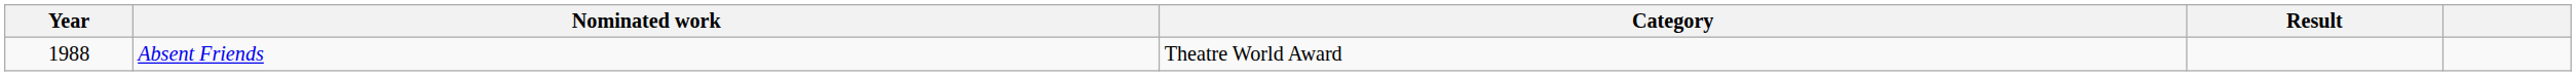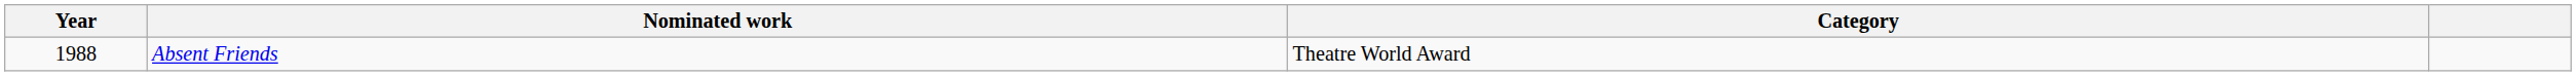 <table class="wikitable" style="width:100%;">
 <tr>
 <th width=5%>Year</th>
 <th style="width:40%;">Nominated work</th>
 <th style="width:40%;">Category</th>
-<th style="width:10%;">Result</th>
 <th width=5%></th>
 </tr>
 <tr>
 <td style="text-align:center;">1988</td>
 <td style="text-align:left;"><em><a href='#'>Absent Friends</a></em></td>
 <td>Theatre World Award</td>
-<td></td>
 <td style="text-align:center;"></td>
 </tr>
 </table>
